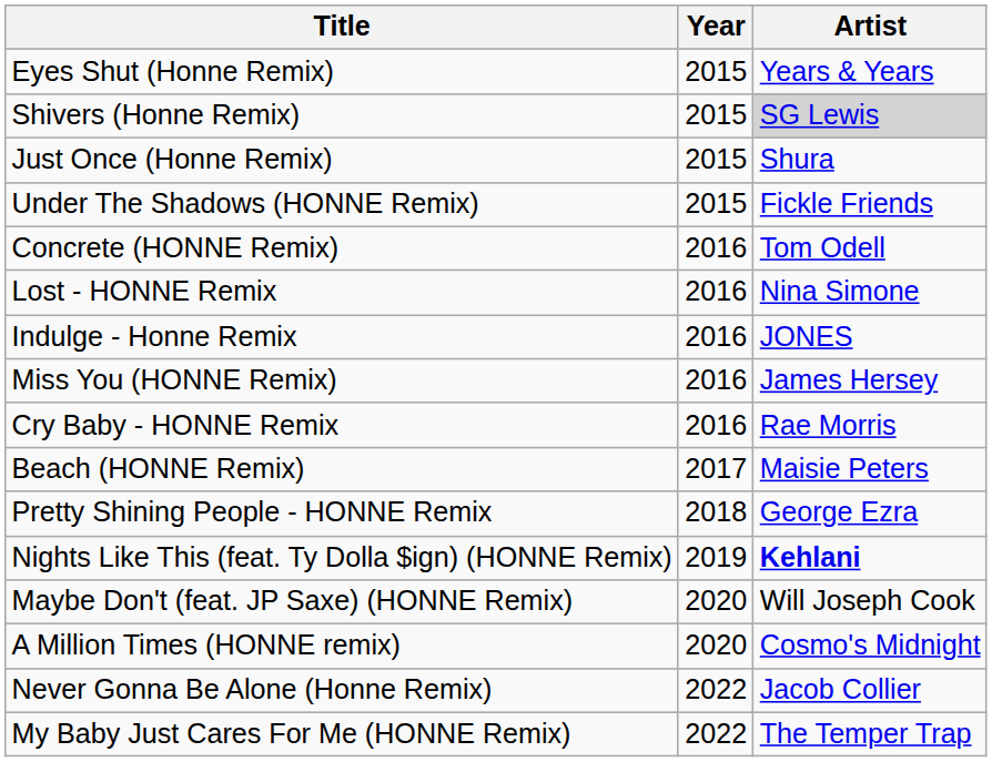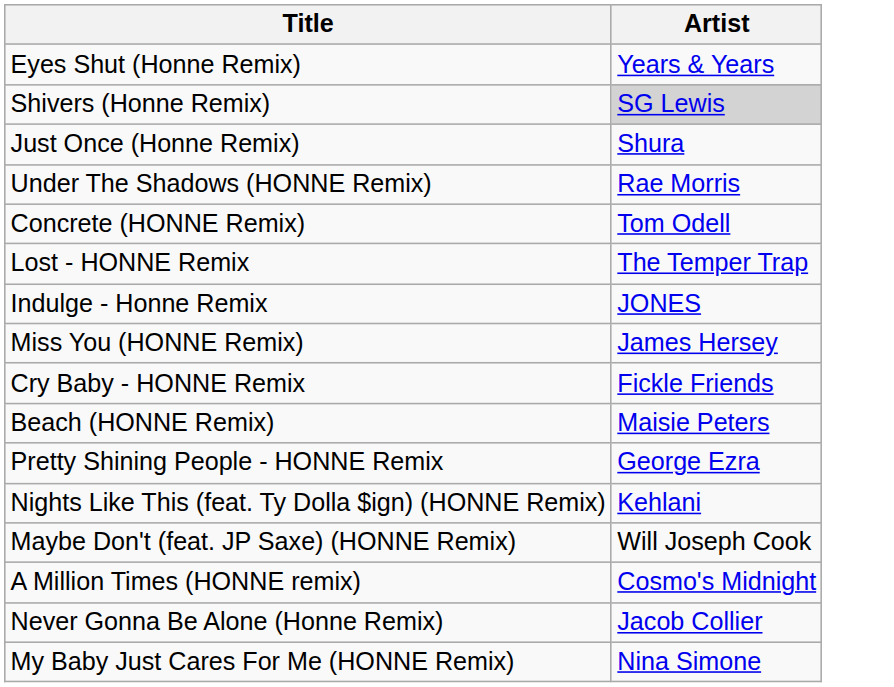 <table class="wikitable">
 <tr>
 <th>Title</th>
-<th>Year</th>
 <th>Artist</th>
 </tr>
 <tr>
 <td>Eyes Shut (Honne Remix)</td>
-<td>2015</td>
 <td><a href='#'>Years & Years</a></td>
 </tr>
 <tr>
 <td>Shivers (Honne Remix)</td>
-<td>2015</td>
 <td style="background: lightgrey;"><a href='#'>SG Lewis</a></td>
 </tr>
 <tr>
 <td>Just Once (Honne Remix)</td>
-<td>2015</td>
 <td><a href='#'>Shura</a></td>
 </tr>
 <tr>
 <td>Under The Shadows (HONNE Remix)</td>
-<td>2015</td>
-<td><a href='#'>Fickle Friends</a></td>
+<td><a href='#'>Rae Morris</a></td>
 </tr>
 <tr>
 <td>Concrete (HONNE Remix)</td>
-<td>2016</td>
 <td><a href='#'>Tom Odell</a></td>
 </tr>
 <tr>
 <td>Lost - HONNE Remix</td>
-<td>2016</td>
-<td><a href='#'>Nina Simone</a></td>
+<td><a href='#'>The Temper Trap</a></td>
 </tr>
 <tr>
 <td>Indulge - Honne Remix</td>
-<td>2016</td>
 <td><a href='#'>JONES</a></td>
 </tr>
 <tr>
 <td>Miss You (HONNE Remix)</td>
-<td>2016</td>
 <td><a href='#'>James Hersey</a></td>
 </tr>
 <tr>
 <td>Cry Baby - HONNE Remix</td>
-<td>2016</td>
-<td><a href='#'>Rae Morris</a></td>
+<td><a href='#'>Fickle Friends</a></td>
 </tr>
 <tr>
 <td>Beach (HONNE Remix)</td>
-<td>2017</td>
 <td><a href='#'>Maisie Peters</a></td>
 </tr>
 <tr>
 <td>Pretty Shining People - HONNE Remix</td>
-<td>2018</td>
 <td><a href='#'>George Ezra</a></td>
 </tr>
 <tr>
 <td>Nights Like This (feat. Ty Dolla $ign) (HONNE Remix)</td>
-<td>2019</td>
-<td><strong><a href='#'>Kehlani</a></strong></td>
+<td><a href='#'>Kehlani</a></td>
 </tr>
 <tr>
 <td>Maybe Don't (feat. JP Saxe) (HONNE Remix)</td>
-<td>2020</td>
 <td>Will Joseph Cook</td>
 </tr>
 <tr>
 <td>A Million Times (HONNE remix)</td>
-<td>2020</td>
 <td><a href='#'>Cosmo's Midnight</a></td>
 </tr>
 <tr>
 <td>Never Gonna Be Alone (Honne Remix)</td>
-<td>2022</td>
 <td><a href='#'>Jacob Collier</a></td>
 </tr>
 <tr>
 <td>My Baby Just Cares For Me (HONNE Remix)</td>
-<td>2022</td>
-<td><a href='#'>The Temper Trap</a></td>
+<td><a href='#'>Nina Simone</a></td>
 </tr>
 </table>
